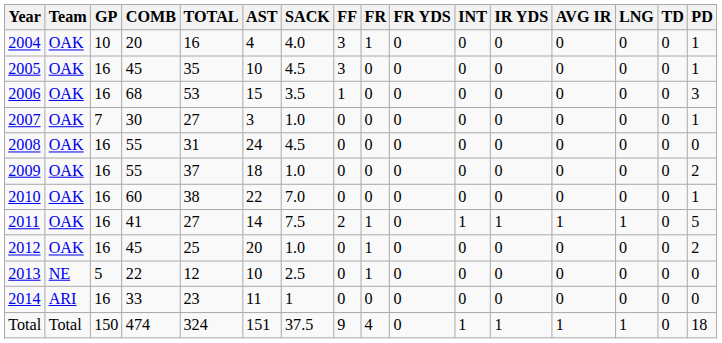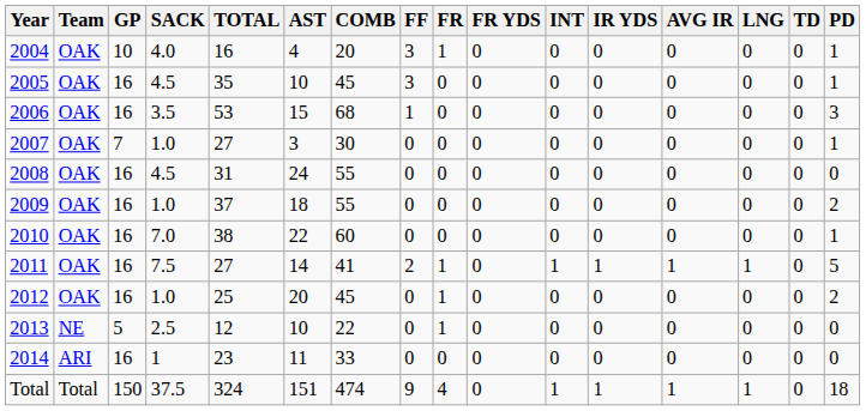 <table class="wikitable">
 <tr>
 <th>Year</th>
 <th>Team</th>
 <th>GP</th>
-<th>COMB</th>
+<th>SACK</th>
 <th>TOTAL</th>
 <th>AST</th>
-<th>SACK</th>
+<th>COMB</th>
 <th>FF</th>
 <th>FR</th>
 <th>FR YDS</th>
 <th>INT</th>
 <th>IR YDS</th>
 <th>AVG IR</th>
 <th>LNG</th>
 <th>TD</th>
 <th>PD</th>
 </tr>
 <tr>
 <td><a href='#'>2004</a></td>
 <td><a href='#'>OAK</a></td>
 <td>10</td>
-<td>20</td>
+<td>4.0</td>
 <td>16</td>
 <td>4</td>
-<td>4.0</td>
+<td>20</td>
 <td>3</td>
 <td>1</td>
 <td>0</td>
 <td>0</td>
 <td>0</td>
 <td>0</td>
 <td>0</td>
 <td>0</td>
 <td>1</td>
 </tr>
 <tr>
 <td><a href='#'>2005</a></td>
 <td><a href='#'>OAK</a></td>
 <td>16</td>
-<td>45</td>
+<td>4.5</td>
 <td>35</td>
 <td>10</td>
-<td>4.5</td>
+<td>45</td>
 <td>3</td>
 <td>0</td>
 <td>0</td>
 <td>0</td>
 <td>0</td>
 <td>0</td>
 <td>0</td>
 <td>0</td>
 <td>1</td>
 </tr>
 <tr>
 <td><a href='#'>2006</a></td>
 <td><a href='#'>OAK</a></td>
 <td>16</td>
-<td>68</td>
+<td>3.5</td>
 <td>53</td>
 <td>15</td>
-<td>3.5</td>
+<td>68</td>
 <td>1</td>
 <td>0</td>
 <td>0</td>
 <td>0</td>
 <td>0</td>
 <td>0</td>
 <td>0</td>
 <td>0</td>
 <td>3</td>
 </tr>
 <tr>
 <td><a href='#'>2007</a></td>
 <td><a href='#'>OAK</a></td>
 <td>7</td>
-<td>30</td>
+<td>1.0</td>
 <td>27</td>
 <td>3</td>
-<td>1.0</td>
+<td>30</td>
 <td>0</td>
 <td>0</td>
 <td>0</td>
 <td>0</td>
 <td>0</td>
 <td>0</td>
 <td>0</td>
 <td>0</td>
 <td>1</td>
 </tr>
 <tr>
 <td><a href='#'>2008</a></td>
 <td><a href='#'>OAK</a></td>
 <td>16</td>
-<td>55</td>
+<td>4.5</td>
 <td>31</td>
 <td>24</td>
-<td>4.5</td>
+<td>55</td>
 <td>0</td>
 <td>0</td>
 <td>0</td>
 <td>0</td>
 <td>0</td>
 <td>0</td>
 <td>0</td>
 <td>0</td>
 <td>0</td>
 </tr>
 <tr>
 <td><a href='#'>2009</a></td>
 <td><a href='#'>OAK</a></td>
 <td>16</td>
-<td>55</td>
+<td>1.0</td>
 <td>37</td>
 <td>18</td>
-<td>1.0</td>
+<td>55</td>
 <td>0</td>
 <td>0</td>
 <td>0</td>
 <td>0</td>
 <td>0</td>
 <td>0</td>
 <td>0</td>
 <td>0</td>
 <td>2</td>
 </tr>
 <tr>
 <td><a href='#'>2010</a></td>
 <td><a href='#'>OAK</a></td>
 <td>16</td>
-<td>60</td>
+<td>7.0</td>
 <td>38</td>
 <td>22</td>
-<td>7.0</td>
+<td>60</td>
 <td>0</td>
 <td>0</td>
 <td>0</td>
 <td>0</td>
 <td>0</td>
 <td>0</td>
 <td>0</td>
 <td>0</td>
 <td>1</td>
 </tr>
 <tr>
 <td><a href='#'>2011</a></td>
 <td><a href='#'>OAK</a></td>
 <td>16</td>
-<td>41</td>
+<td>7.5</td>
 <td>27</td>
 <td>14</td>
-<td>7.5</td>
+<td>41</td>
 <td>2</td>
 <td>1</td>
 <td>0</td>
 <td>1</td>
 <td>1</td>
 <td>1</td>
 <td>1</td>
 <td>0</td>
 <td>5</td>
 </tr>
 <tr>
 <td><a href='#'>2012</a></td>
 <td><a href='#'>OAK</a></td>
 <td>16</td>
-<td>45</td>
+<td>1.0</td>
 <td>25</td>
 <td>20</td>
-<td>1.0</td>
+<td>45</td>
 <td>0</td>
 <td>1</td>
 <td>0</td>
 <td>0</td>
 <td>0</td>
 <td>0</td>
 <td>0</td>
 <td>0</td>
 <td>2</td>
 </tr>
 <tr>
 <td><a href='#'>2013</a></td>
 <td><a href='#'>NE</a></td>
 <td>5</td>
-<td>22</td>
+<td>2.5</td>
 <td>12</td>
 <td>10</td>
-<td>2.5</td>
+<td>22</td>
 <td>0</td>
 <td>1</td>
 <td>0</td>
 <td>0</td>
 <td>0</td>
 <td>0</td>
 <td>0</td>
 <td>0</td>
 <td>0</td>
 </tr>
 <tr>
 <td><a href='#'>2014</a></td>
 <td><a href='#'>ARI</a></td>
 <td>16</td>
-<td>33</td>
+<td>1</td>
 <td>23</td>
 <td>11</td>
-<td>1</td>
+<td>33</td>
 <td>0</td>
 <td>0</td>
 <td>0</td>
 <td>0</td>
 <td>0</td>
 <td>0</td>
 <td>0</td>
 <td>0</td>
 <td>0</td>
 </tr>
 <tr>
 <td>Total</td>
 <td>Total</td>
 <td>150</td>
-<td>474</td>
+<td>37.5</td>
 <td>324</td>
 <td>151</td>
-<td>37.5</td>
+<td>474</td>
 <td>9</td>
 <td>4</td>
 <td>0</td>
 <td>1</td>
 <td>1</td>
 <td>1</td>
 <td>1</td>
 <td>0</td>
 <td>18</td>
 </tr>
 </table>
